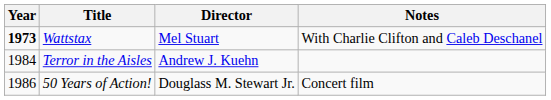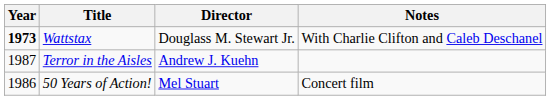 <table class="wikitable">
 <tr>
 <th>Year</th>
 <th>Title</th>
 <th>Director</th>
 <th>Notes</th>
 </tr>
 <tr>
 <td><strong>1973</strong></td>
 <td><em><a href='#'>Wattstax</a></em></td>
-<td><a href='#'>Mel Stuart</a></td>
+<td>Douglass M. Stewart Jr.</td>
 <td>With Charlie Clifton and <a href='#'>Caleb Deschanel</a></td>
 </tr>
 <tr>
-<td>1984</td>
+<td>1987</td>
 <td><em><a href='#'>Terror in the Aisles</a></em></td>
 <td><a href='#'>Andrew J. Kuehn</a></td>
 <td></td>
 </tr>
 <tr>
 <td>1986</td>
 <td><em>50 Years of Action!</em></td>
-<td>Douglass M. Stewart Jr.</td>
+<td><a href='#'>Mel Stuart</a></td>
 <td>Concert film</td>
 </tr>
 </table>
